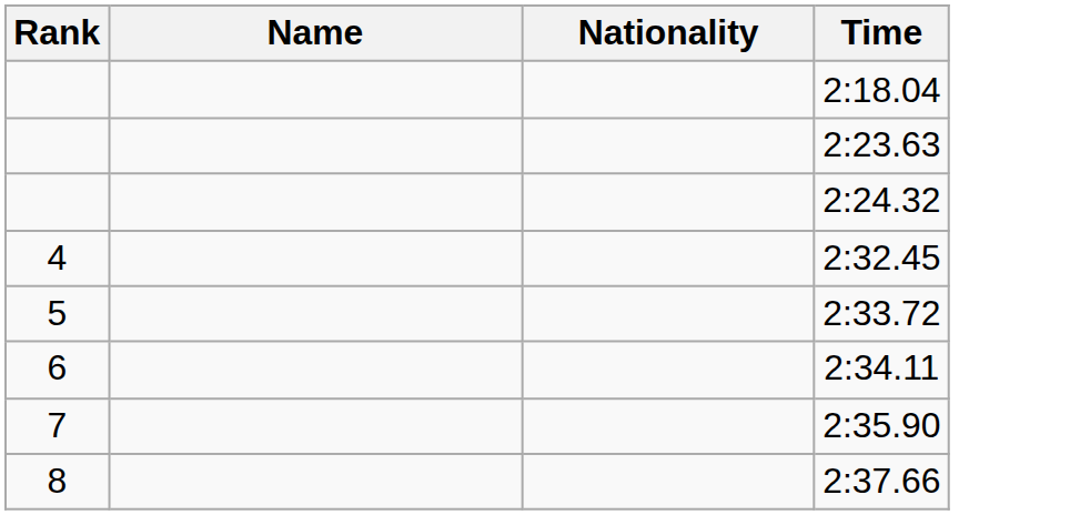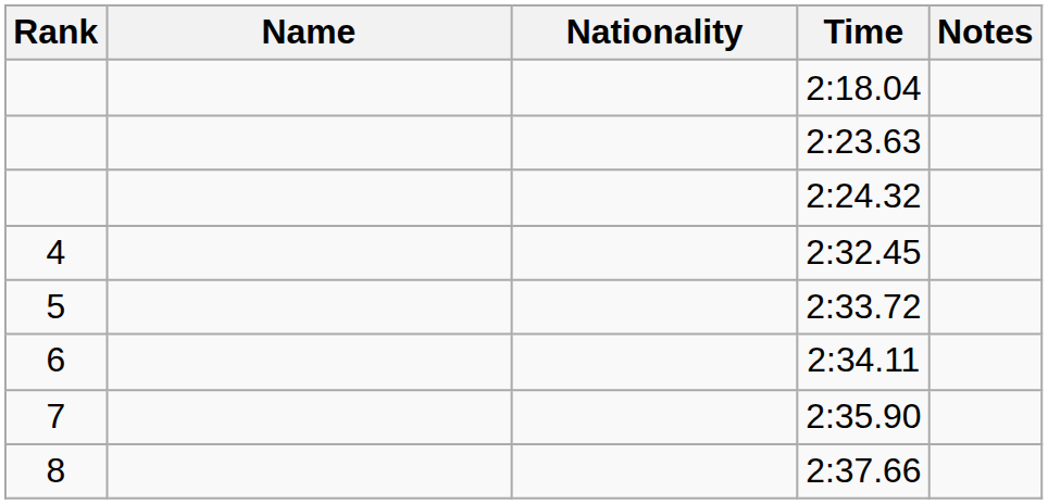 <table class="wikitable sortable" style="text-align:center">
 <tr>
 <th>Rank</th>
 <th style="width:180px">Name</th>
 <th style="width:125px">Nationality</th>
 <th>Time</th>
+<th>Notes</th>
 </tr>
 <tr>
 <td></td>
 <td style="text-align:left;"></td>
 <td style="text-align:left;"></td>
 <td>2:18.04</td>
+<td></td>
 </tr>
 <tr>
 <td></td>
 <td style="text-align:left;"></td>
 <td style="text-align:left;"></td>
 <td>2:23.63</td>
+<td></td>
 </tr>
 <tr>
 <td></td>
 <td style="text-align:left;"></td>
 <td style="text-align:left;"></td>
 <td>2:24.32</td>
+<td></td>
 </tr>
 <tr>
 <td>4</td>
 <td style="text-align:left;"></td>
 <td style="text-align:left;"></td>
 <td>2:32.45</td>
+<td></td>
 </tr>
 <tr>
 <td>5</td>
 <td style="text-align:left;"></td>
 <td style="text-align:left;"></td>
 <td>2:33.72</td>
+<td></td>
 </tr>
 <tr>
 <td>6</td>
 <td style="text-align:left;"></td>
 <td style="text-align:left;"></td>
 <td>2:34.11</td>
+<td></td>
 </tr>
 <tr>
 <td>7</td>
 <td style="text-align:left;"></td>
 <td style="text-align:left;"></td>
 <td>2:35.90</td>
+<td></td>
 </tr>
 <tr>
 <td>8</td>
 <td style="text-align:left;"></td>
 <td style="text-align:left;"></td>
 <td>2:37.66</td>
+<td></td>
 </tr>
 </table>
